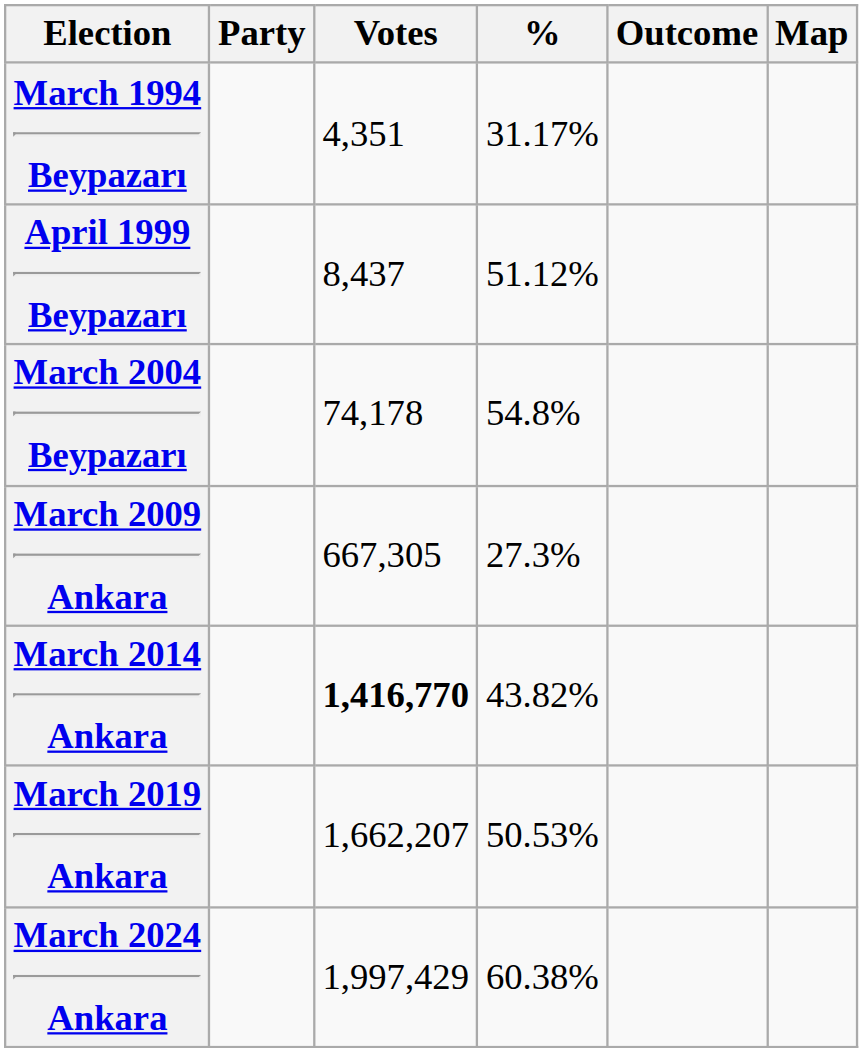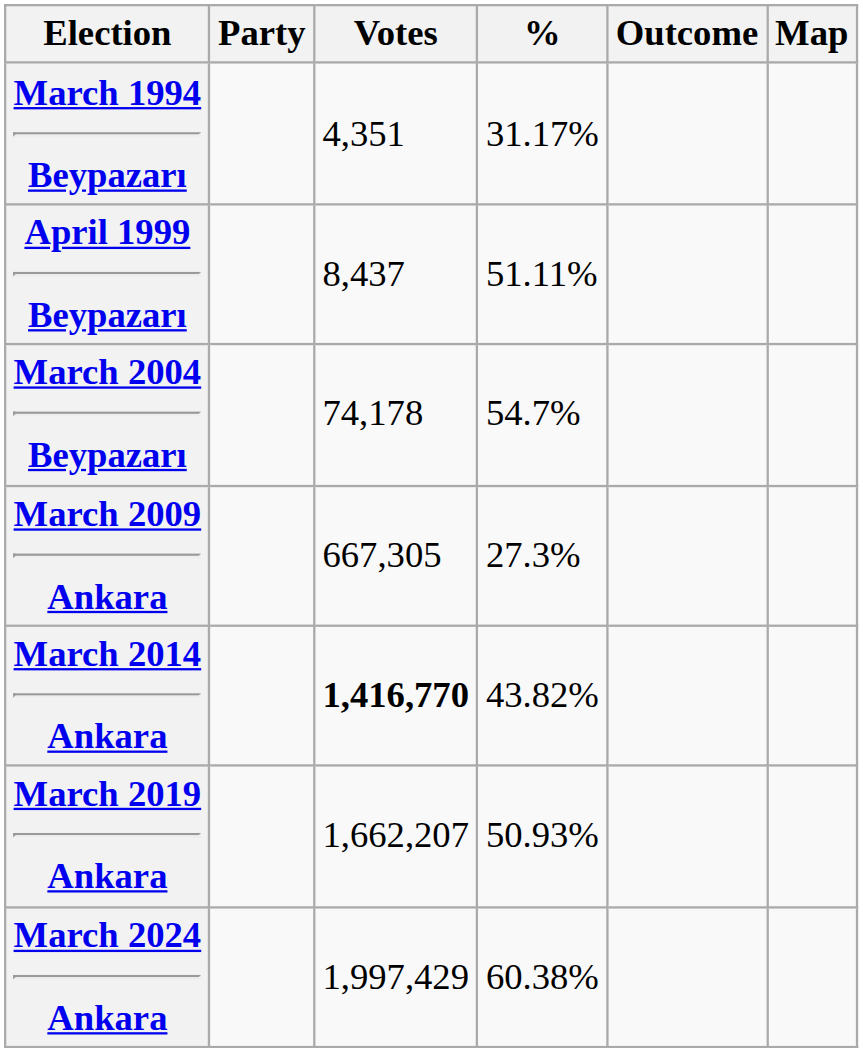 <table class="wikitable" text-align:center;">
 <tr>
 <th>Election</th>
 <th>Party</th>
 <th>Votes</th>
 <th>%</th>
 <th>Outcome</th>
 <th>Map</th>
 </tr>
 <tr>
 <th><strong><a href='#'>March 1994</a></strong><hr><strong><a href='#'>Beypazarı</a></strong></th>
 <td></td>
 <td>4,351</td>
 <td>31.17%</td>
 <td></td>
 <td></td>
 </tr>
 <tr>
 <th><strong><a href='#'>April 1999</a></strong><hr><strong><a href='#'>Beypazarı</a></strong></th>
 <td></td>
 <td>8,437</td>
-<td>51.12%</td>
+<td>51.11%</td>
 <td></td>
 <td></td>
 </tr>
 <tr>
 <th><strong><a href='#'>March 2004</a></strong><hr><strong><a href='#'>Beypazarı</a></strong></th>
 <td></td>
 <td>74,178</td>
-<td>54.8%</td>
+<td>54.7%</td>
 <td></td>
 <td></td>
 </tr>
 <tr>
 <th><strong><a href='#'>March 2009<hr>Ankara</a></strong></th>
 <td></td>
 <td>667,305</td>
 <td>27.3%</td>
 <td></td>
 <td></td>
 </tr>
 <tr>
 <th><strong><a href='#'>March 2014<hr>Ankara</a></strong></th>
 <td></td>
 <td><strong>1,416,770</strong></td>
 <td>43.82%</td>
 <td></td>
 <td></td>
 </tr>
 <tr>
 <th><strong><a href='#'>March 2019<hr>Ankara</a></strong></th>
 <td></td>
 <td>1,662,207</td>
-<td>50.53%</td>
+<td>50.93%</td>
 <td></td>
 <td></td>
 </tr>
 <tr>
 <th><strong><a href='#'>March 2024<hr>Ankara</a></strong></th>
 <td></td>
 <td>1,997,429</td>
 <td>60.38%</td>
 <td></td>
 <td></td>
 </tr>
 <tr>
 </tr>
 </table>
